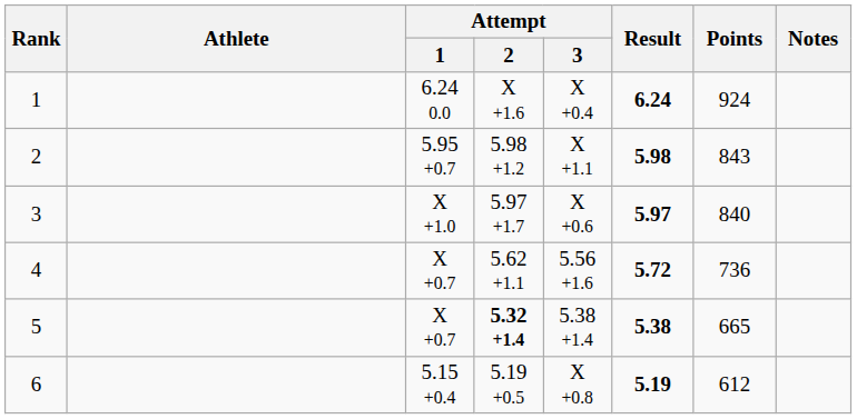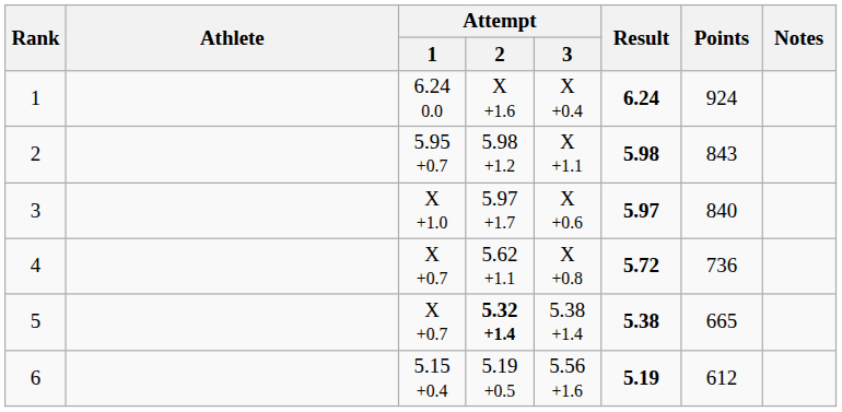 <table class="wikitable" style="text-align:center">
 <tr>
 <th rowspan=2 width=40>Rank</th>
 <th rowspan=2 width=250>Athlete</th>
 <th colspan=3>Attempt</th>
 <th rowspan=2 width=55>Result</th>
 <th rowspan=2 width=55>Points</th>
 <th rowspan=2 width=50>Notes</th>
 </tr>
 <tr>
 <th width=45>1</th>
 <th width=45>2</th>
 <th width=45>3</th>
 </tr>
 <tr>
 <td>1</td>
 <td align=left></td>
 <td>6.24<br><small>0.0</small></td>
 <td>X<br><small>+1.6</small></td>
 <td>X<br><small>+0.4</small></td>
 <td><strong>6.24</strong></td>
 <td>924</td>
 <td></td>
 </tr>
 <tr>
 <td>2</td>
 <td align=left></td>
 <td>5.95<br><small>+0.7</small></td>
 <td>5.98<br><small>+1.2</small></td>
 <td>X<br><small>+1.1</small></td>
 <td><strong>5.98</strong></td>
 <td>843</td>
 <td></td>
 </tr>
 <tr>
 <td>3</td>
 <td align=left></td>
 <td>X<br><small>+1.0</small></td>
 <td>5.97<br><small>+1.7</small></td>
 <td>X<br><small>+0.6</small></td>
 <td><strong>5.97</strong></td>
 <td>840</td>
 <td></td>
 </tr>
 <tr>
 <td>4</td>
 <td align=left></td>
 <td>X<br><small>+0.7</small></td>
 <td>5.62<br><small>+1.1</small></td>
-<td>5.56<br><small>+1.6</small></td>
+<td>X<br><small>+0.8</small></td>
 <td><strong>5.72</strong></td>
 <td>736</td>
 <td></td>
 </tr>
 <tr>
 <td>5</td>
 <td align=left></td>
 <td>X<br><small>+0.7</small></td>
 <td><strong>5.32<br><small>+1.4</small></strong></td>
 <td>5.38<br><small>+1.4</small></td>
 <td><strong>5.38</strong></td>
 <td>665</td>
 <td></td>
 </tr>
 <tr>
 <td>6</td>
 <td align=left></td>
 <td>5.15<br><small>+0.4</small></td>
 <td>5.19<br><small>+0.5</small></td>
-<td>X<br><small>+0.8</small></td>
+<td>5.56<br><small>+1.6</small></td>
 <td><strong>5.19</strong></td>
 <td>612</td>
 <td></td>
 </tr>
 </table>
